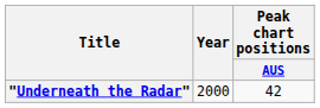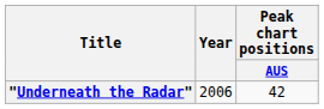 <table class="wikitable plainrowheaders" style="text-align:center;">
 <tr>
 <th scope="col" rowspan="2">Title</th>
 <th scope="col" rowspan="2">Year</th>
 <th scope="col" colspan="1">Peak chart positions</th>
 </tr>
 <tr>
 <th scope="col" style="width:3em;font-size:90%;"><a href='#'>AUS</a><br></th>
 </tr>
 <tr>
 <th scope="row">"<a href='#'>Underneath the Radar</a>"</th>
-<td>2000</td>
+<td>2006</td>
 <td>42</td>
 </tr>
 </table>
